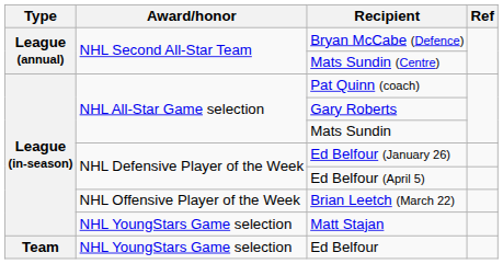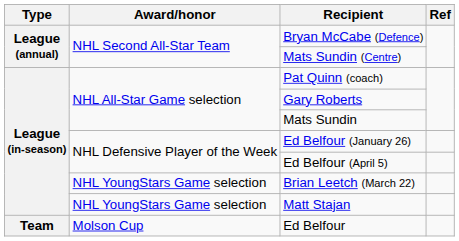 <table class="wikitable">
 <tr>
 <th scope="col">Type</th>
 <th scope="col">Award/honor</th>
 <th scope="col">Recipient</th>
 <th scope="col">Ref</th>
 </tr>
 <tr>
 <th scope="row" rowspan="2">League<br><small>(annual)</small></th>
 <td rowspan="2"><a href='#'>NHL Second All-Star Team</a></td>
 <td><a href='#'>Bryan McCabe</a> <small>(<a href='#'>Defence</a>)</small></td>
 <td rowspan="2"></td>
 </tr>
 <tr>
 <td><a href='#'>Mats Sundin</a> <small>(<a href='#'>Centre</a>)</small></td>
 </tr>
 <tr>
 <th scope="row" rowspan="7">League<br><small>(in-season)</small></th>
 <td rowspan="3"><a href='#'>NHL All-Star Game</a> selection</td>
 <td><a href='#'>Pat Quinn</a> <small>(coach)</small></td>
 <td rowspan="3"></td>
 </tr>
 <tr>
 <td><a href='#'>Gary Roberts</a></td>
 </tr>
 <tr>
 <td>Mats Sundin</td>
 </tr>
 <tr>
 <td rowspan="2">NHL Defensive Player of the Week</td>
 <td><a href='#'>Ed Belfour</a> <small>(January 26)</small></td>
 <td></td>
 </tr>
 <tr>
 <td>Ed Belfour <small>(April 5)</small></td>
 <td></td>
 </tr>
 <tr>
-<td>NHL Offensive Player of the Week</td>
+<td><a href='#'>NHL YoungStars Game</a> selection</td>
 <td><a href='#'>Brian Leetch</a> <small>(March 22)</small></td>
 <td></td>
 </tr>
 <tr>
 <td><a href='#'>NHL YoungStars Game</a> selection</td>
 <td><a href='#'>Matt Stajan</a></td>
 <td></td>
 </tr>
 <tr>
 <th scope="row" rowspan="5">Team</th>
-<td><a href='#'>NHL YoungStars Game</a> selection</td>
+<td><a href='#'>Molson Cup</a></td>
 <td>Ed Belfour</td>
 <td></td>
 </tr>
 </table>
